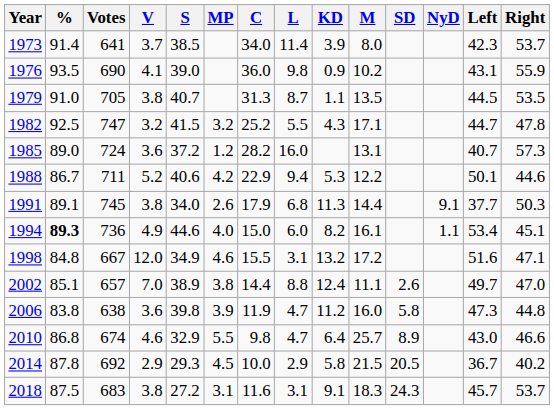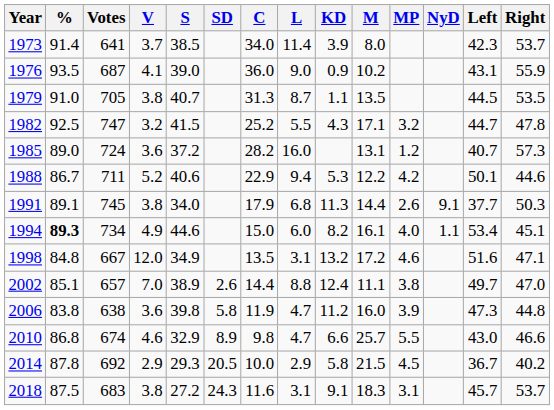 <table class="wikitable sortable" style=text-align:right>
 <tr>
 <th>Year</th>
 <th>%</th>
 <th>Votes</th>
 <th><a href='#'>V</a></th>
 <th><a href='#'>S</a></th>
-<th><a href='#'>MP</a></th>
+<th><a href='#'>SD</a></th>
 <th><a href='#'>C</a></th>
 <th><a href='#'>L</a></th>
 <th><a href='#'>KD</a></th>
 <th><a href='#'>M</a></th>
-<th><a href='#'>SD</a></th>
+<th><a href='#'>MP</a></th>
 <th><a href='#'>NyD</a></th>
 <th>Left</th>
 <th>Right</th>
 </tr>
 <tr>
 <td align=left><a href='#'>1973</a></td>
 <td>91.4</td>
 <td>641</td>
 <td>3.7</td>
 <td>38.5</td>
 <td></td>
 <td>34.0</td>
 <td>11.4</td>
 <td>3.9</td>
 <td>8.0</td>
 <td></td>
 <td></td>
 <td>42.3</td>
 <td>53.7</td>
 </tr>
 <tr>
 <td align=left><a href='#'>1976</a></td>
 <td>93.5</td>
-<td>690</td>
+<td>687</td>
 <td>4.1</td>
 <td>39.0</td>
 <td></td>
 <td>36.0</td>
-<td>9.8</td>
+<td>9.0</td>
 <td>0.9</td>
 <td>10.2</td>
 <td></td>
 <td></td>
 <td>43.1</td>
 <td>55.9</td>
 </tr>
 <tr>
 <td align=left><a href='#'>1979</a></td>
 <td>91.0</td>
 <td>705</td>
 <td>3.8</td>
 <td>40.7</td>
 <td></td>
 <td>31.3</td>
 <td>8.7</td>
 <td>1.1</td>
 <td>13.5</td>
 <td></td>
 <td></td>
 <td>44.5</td>
 <td>53.5</td>
 </tr>
 <tr>
 <td align=left><a href='#'>1982</a></td>
 <td>92.5</td>
 <td>747</td>
 <td>3.2</td>
 <td>41.5</td>
-<td>3.2</td>
+<td></td>
 <td>25.2</td>
 <td>5.5</td>
 <td>4.3</td>
 <td>17.1</td>
-<td></td>
+<td>3.2</td>
 <td></td>
 <td>44.7</td>
 <td>47.8</td>
 </tr>
 <tr>
 <td align=left><a href='#'>1985</a></td>
 <td>89.0</td>
 <td>724</td>
 <td>3.6</td>
 <td>37.2</td>
-<td>1.2</td>
+<td></td>
 <td>28.2</td>
 <td>16.0</td>
 <td></td>
 <td>13.1</td>
-<td></td>
+<td>1.2</td>
 <td></td>
 <td>40.7</td>
 <td>57.3</td>
 </tr>
 <tr>
 <td align=left><a href='#'>1988</a></td>
 <td>86.7</td>
 <td>711</td>
 <td>5.2</td>
 <td>40.6</td>
-<td>4.2</td>
+<td></td>
 <td>22.9</td>
 <td>9.4</td>
 <td>5.3</td>
 <td>12.2</td>
-<td></td>
+<td>4.2</td>
 <td></td>
 <td>50.1</td>
 <td>44.6</td>
 </tr>
 <tr>
 <td align=left><a href='#'>1991</a></td>
 <td>89.1</td>
 <td>745</td>
 <td>3.8</td>
 <td>34.0</td>
-<td>2.6</td>
+<td></td>
 <td>17.9</td>
 <td>6.8</td>
 <td>11.3</td>
 <td>14.4</td>
-<td></td>
+<td>2.6</td>
 <td>9.1</td>
 <td>37.7</td>
 <td>50.3</td>
 </tr>
 <tr>
 <td align=left><a href='#'>1994</a></td>
 <td><strong>89.3</strong></td>
-<td>736</td>
+<td>734</td>
 <td>4.9</td>
 <td>44.6</td>
-<td>4.0</td>
+<td></td>
 <td>15.0</td>
 <td>6.0</td>
 <td>8.2</td>
 <td>16.1</td>
-<td></td>
+<td>4.0</td>
 <td>1.1</td>
 <td>53.4</td>
 <td>45.1</td>
 </tr>
 <tr>
 <td align=left><a href='#'>1998</a></td>
 <td>84.8</td>
 <td>667</td>
 <td>12.0</td>
 <td>34.9</td>
-<td>4.6</td>
-<td>15.5</td>
+<td></td>
+<td>13.5</td>
 <td>3.1</td>
 <td>13.2</td>
 <td>17.2</td>
-<td></td>
+<td>4.6</td>
 <td></td>
 <td>51.6</td>
 <td>47.1</td>
 </tr>
 <tr>
 <td align=left><a href='#'>2002</a></td>
 <td>85.1</td>
 <td>657</td>
 <td>7.0</td>
 <td>38.9</td>
-<td>3.8</td>
+<td>2.6</td>
 <td>14.4</td>
 <td>8.8</td>
 <td>12.4</td>
 <td>11.1</td>
-<td>2.6</td>
+<td>3.8</td>
 <td></td>
 <td>49.7</td>
 <td>47.0</td>
 </tr>
 <tr>
 <td align=left><a href='#'>2006</a></td>
 <td>83.8</td>
 <td>638</td>
 <td>3.6</td>
 <td>39.8</td>
-<td>3.9</td>
+<td>5.8</td>
 <td>11.9</td>
 <td>4.7</td>
 <td>11.2</td>
 <td>16.0</td>
-<td>5.8</td>
+<td>3.9</td>
 <td></td>
 <td>47.3</td>
 <td>44.8</td>
 </tr>
 <tr>
 <td align=left><a href='#'>2010</a></td>
 <td>86.8</td>
 <td>674</td>
 <td>4.6</td>
 <td>32.9</td>
-<td>5.5</td>
+<td>8.9</td>
 <td>9.8</td>
 <td>4.7</td>
-<td>6.4</td>
+<td>6.6</td>
 <td>25.7</td>
-<td>8.9</td>
+<td>5.5</td>
 <td></td>
 <td>43.0</td>
 <td>46.6</td>
 </tr>
 <tr>
 <td align=left><a href='#'>2014</a></td>
 <td>87.8</td>
 <td>692</td>
 <td>2.9</td>
 <td>29.3</td>
-<td>4.5</td>
+<td>20.5</td>
 <td>10.0</td>
 <td>2.9</td>
 <td>5.8</td>
 <td>21.5</td>
-<td>20.5</td>
+<td>4.5</td>
 <td></td>
 <td>36.7</td>
 <td>40.2</td>
 </tr>
 <tr>
 <td align=left><a href='#'>2018</a></td>
 <td>87.5</td>
 <td>683</td>
 <td>3.8</td>
 <td>27.2</td>
-<td>3.1</td>
+<td>24.3</td>
 <td>11.6</td>
 <td>3.1</td>
 <td>9.1</td>
 <td>18.3</td>
-<td>24.3</td>
+<td>3.1</td>
 <td></td>
 <td>45.7</td>
 <td>53.7</td>
 </tr>
 </table>
